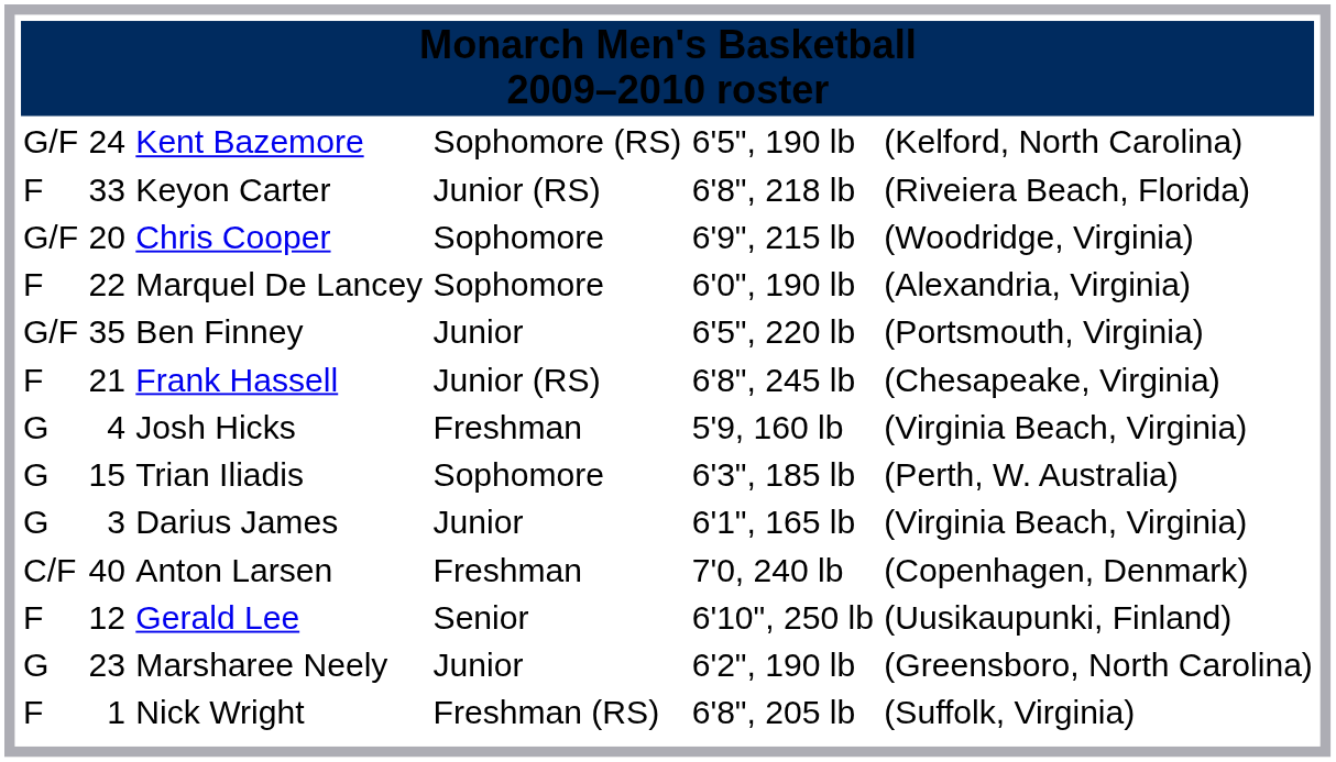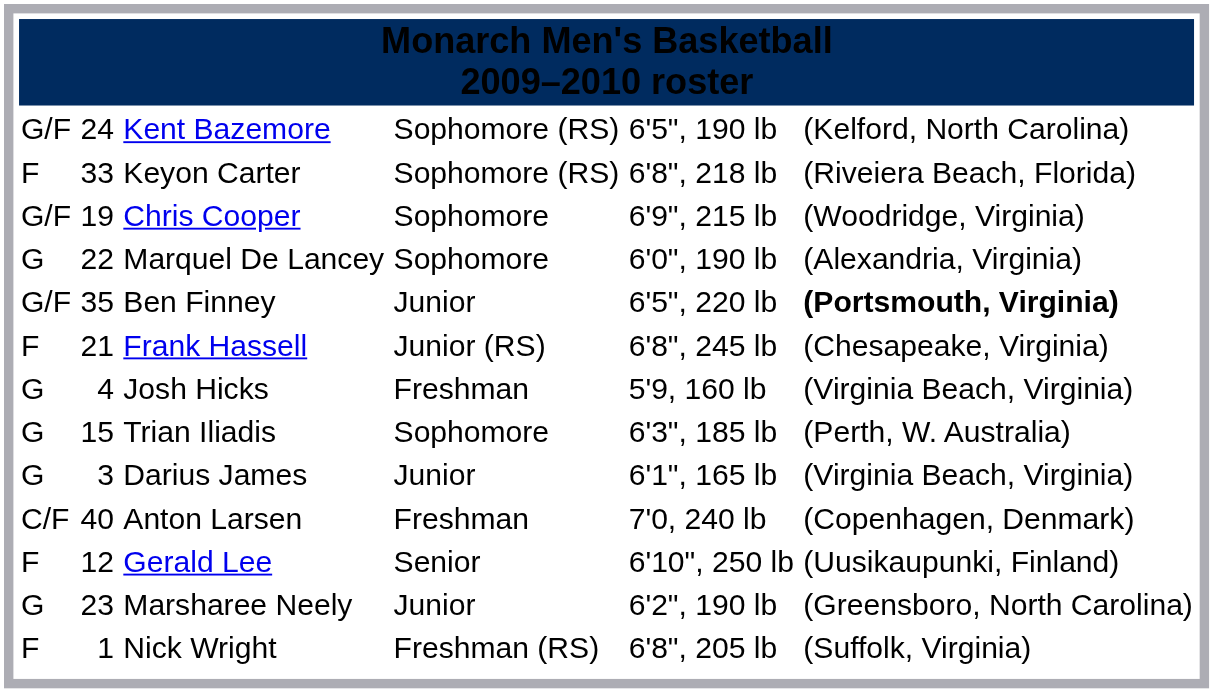 <table style="border:5px solid #ADADB4;" cellspacing=3>
 <tr align="center" bgcolor="#002B5F">
 <td colspan=8><big><span><strong>Monarch Men's Basketball</strong><br><strong>2009–2010 roster</strong></span></big></td>
 </tr>
 <tr>
 <td>G/F</td>
 <td align="right">24</td>
 <td><a href='#'>Kent Bazemore</a></td>
 <td>Sophomore (RS)</td>
 <td>6'5", 190 lb</td>
 <td>(Kelford, North Carolina)</td>
 </tr>
 <tr>
 <td>F</td>
 <td align="right">33</td>
 <td>Keyon Carter</td>
-<td>Junior (RS)</td>
+<td>Sophomore (RS)</td>
 <td>6'8", 218 lb</td>
 <td>(Riveiera Beach, Florida)</td>
 </tr>
 <tr>
 <td>G/F</td>
-<td align="right">20</td>
+<td align="right">19</td>
 <td><a href='#'>Chris Cooper</a></td>
 <td>Sophomore</td>
 <td>6'9", 215 lb</td>
 <td>(Woodridge, Virginia)</td>
 </tr>
 <tr>
-<td>F</td>
+<td>G</td>
 <td align="right">22</td>
 <td>Marquel De Lancey</td>
 <td>Sophomore</td>
 <td>6'0", 190 lb</td>
 <td>(Alexandria, Virginia)</td>
 </tr>
 <tr>
 <td>G/F</td>
 <td align="right">35</td>
 <td>Ben Finney</td>
 <td>Junior</td>
 <td>6'5", 220 lb</td>
-<td>(Portsmouth, Virginia)</td>
+<td><strong>(Portsmouth, Virginia)</strong></td>
 </tr>
 <tr>
 <td>F</td>
 <td align="right">21</td>
 <td><a href='#'>Frank Hassell</a></td>
 <td>Junior (RS)</td>
 <td>6'8", 245 lb</td>
 <td>(Chesapeake, Virginia)</td>
 </tr>
 <tr>
 <td>G</td>
 <td align="right">4</td>
 <td>Josh Hicks</td>
 <td>Freshman</td>
 <td>5'9, 160 lb</td>
 <td>(Virginia Beach, Virginia)</td>
 </tr>
 <tr>
 <td>G</td>
 <td align="right">15</td>
 <td>Trian Iliadis</td>
 <td>Sophomore</td>
 <td>6'3", 185 lb</td>
 <td>(Perth, W. Australia)</td>
 </tr>
 <tr>
 <td>G</td>
 <td align="right">3</td>
 <td>Darius James</td>
 <td>Junior</td>
 <td>6'1", 165 lb</td>
 <td>(Virginia Beach, Virginia)</td>
 </tr>
 <tr>
 <td>C/F</td>
 <td align="right">40</td>
 <td>Anton Larsen</td>
 <td>Freshman</td>
 <td>7'0, 240 lb</td>
 <td>(Copenhagen, Denmark)</td>
 </tr>
 <tr>
 <td>F</td>
 <td align="right">12</td>
 <td><a href='#'>Gerald Lee</a></td>
 <td>Senior</td>
 <td>6'10", 250 lb</td>
 <td>(Uusikaupunki, Finland)</td>
 </tr>
 <tr>
 <td>G</td>
 <td align="right">23</td>
 <td>Marsharee Neely</td>
 <td>Junior</td>
 <td>6'2", 190 lb</td>
 <td>(Greensboro, North Carolina)</td>
 </tr>
 <tr>
 <td>F</td>
 <td align="right">1</td>
 <td>Nick Wright</td>
 <td>Freshman (RS)</td>
 <td>6'8", 205 lb</td>
 <td>(Suffolk, Virginia)</td>
 </tr>
 <tr>
 </tr>
 </table>
